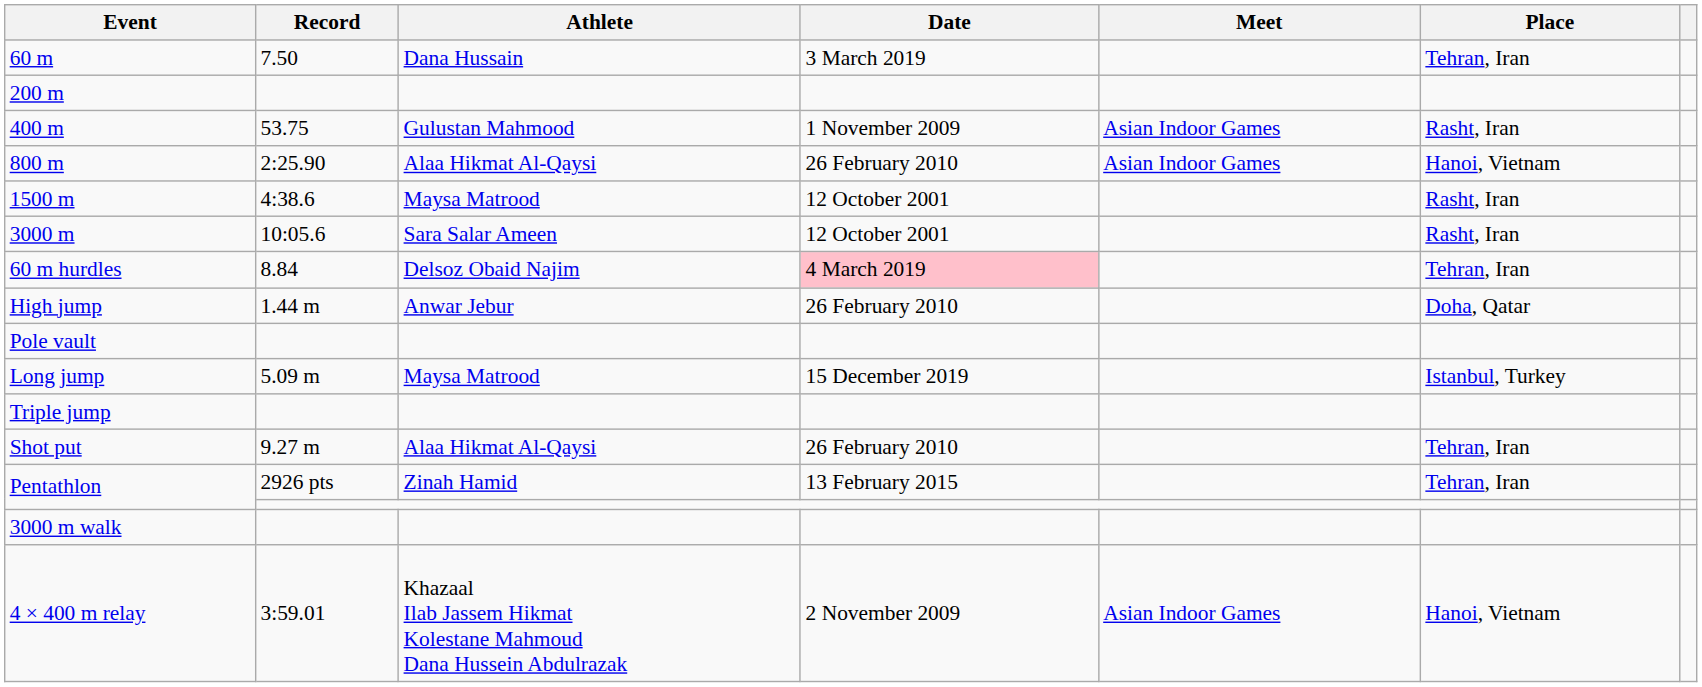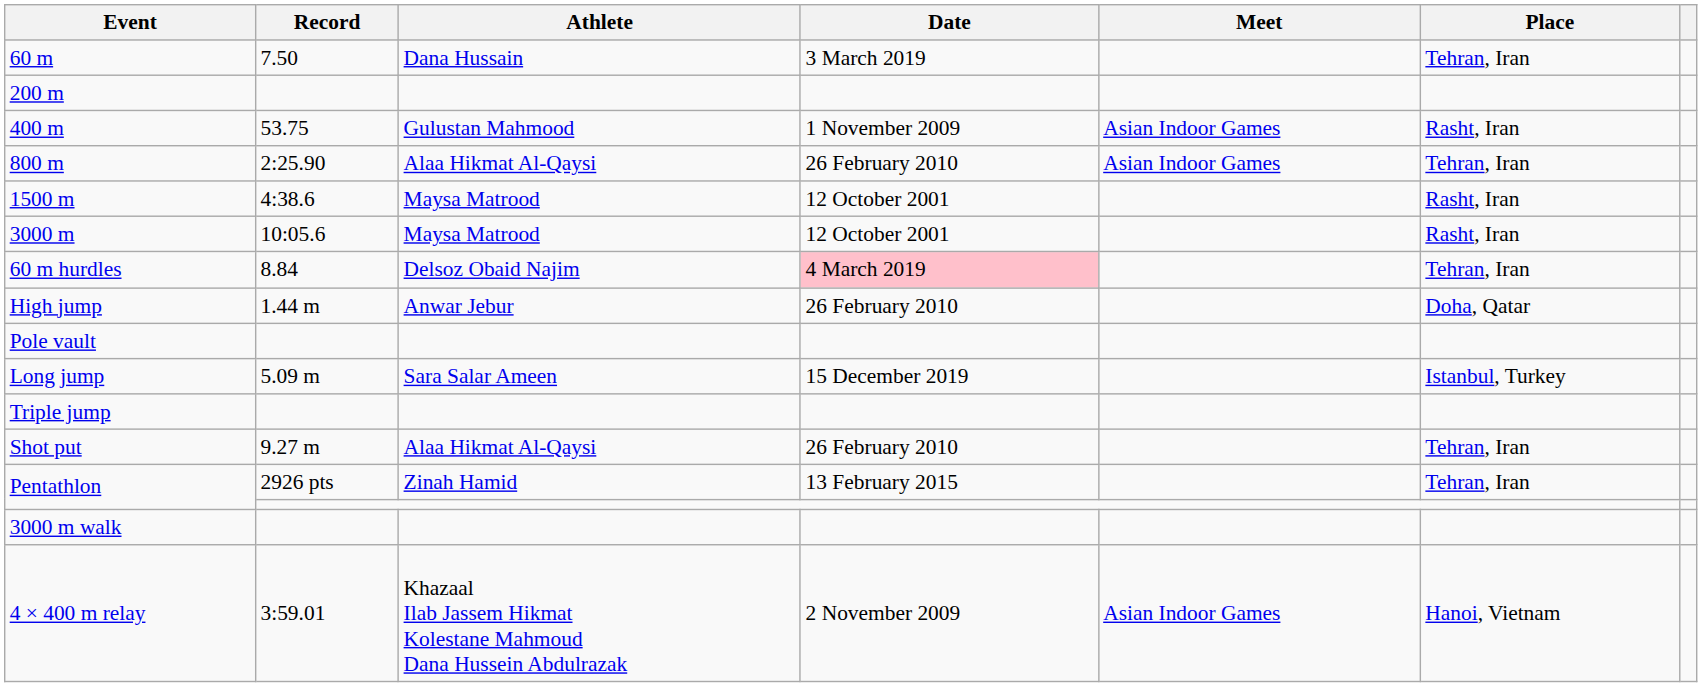 <table class="wikitable" style="font-size:95%; width: 95%;">
 <tr>
 <th>Event</th>
 <th>Record</th>
 <th>Athlete</th>
 <th>Date</th>
 <th>Meet</th>
 <th>Place</th>
 <th></th>
 </tr>
 <tr>
 <td><a href='#'>60 m</a></td>
 <td>7.50</td>
 <td><a href='#'>Dana Hussain</a></td>
 <td>3 March 2019</td>
 <td></td>
 <td><a href='#'>Tehran</a>, Iran</td>
 <td></td>
 </tr>
 <tr>
 <td><a href='#'>200 m</a></td>
 <td></td>
 <td></td>
 <td></td>
 <td></td>
 <td></td>
 <td></td>
 </tr>
 <tr>
 <td><a href='#'>400 m</a></td>
 <td>53.75</td>
 <td><a href='#'>Gulustan Mahmood</a></td>
 <td>1 November 2009</td>
 <td><a href='#'>Asian Indoor Games</a></td>
 <td><a href='#'>Rasht</a>, Iran</td>
 <td></td>
 </tr>
 <tr>
 <td><a href='#'>800 m</a></td>
 <td>2:25.90</td>
 <td><a href='#'>Alaa Hikmat Al-Qaysi</a></td>
 <td>26 February 2010</td>
 <td><a href='#'>Asian Indoor Games</a></td>
-<td><a href='#'>Hanoi</a>, Vietnam</td>
+<td><a href='#'>Tehran</a>, Iran</td>
 <td></td>
 </tr>
 <tr>
 <td><a href='#'>1500 m</a></td>
 <td>4:38.6 </td>
 <td><a href='#'>Maysa Matrood</a></td>
 <td>12 October 2001</td>
 <td></td>
 <td><a href='#'>Rasht</a>, Iran</td>
 <td></td>
 </tr>
 <tr>
 <td><a href='#'>3000 m</a></td>
 <td>10:05.6 </td>
-<td><a href='#'>Sara Salar Ameen</a></td>
+<td><a href='#'>Maysa Matrood</a></td>
 <td>12 October 2001</td>
 <td></td>
 <td><a href='#'>Rasht</a>, Iran</td>
 <td></td>
 </tr>
 <tr>
 <td><a href='#'>60 m hurdles</a></td>
 <td>8.84</td>
 <td><a href='#'>Delsoz Obaid Najim</a></td>
 <td style="background: pink;">4 March 2019</td>
 <td></td>
 <td><a href='#'>Tehran</a>, Iran</td>
 <td></td>
 </tr>
 <tr>
 <td><a href='#'>High jump</a></td>
 <td>1.44 m</td>
 <td><a href='#'>Anwar Jebur</a></td>
 <td>26 February 2010</td>
 <td></td>
 <td><a href='#'>Doha</a>, Qatar</td>
 <td></td>
 </tr>
 <tr>
 <td><a href='#'>Pole vault</a></td>
 <td></td>
 <td></td>
 <td></td>
 <td></td>
 <td></td>
 <td></td>
 </tr>
 <tr>
 <td><a href='#'>Long jump</a></td>
 <td>5.09 m</td>
-<td><a href='#'>Maysa Matrood</a></td>
+<td><a href='#'>Sara Salar Ameen</a></td>
 <td>15 December 2019</td>
 <td></td>
 <td><a href='#'>Istanbul</a>, Turkey</td>
 <td></td>
 </tr>
 <tr>
 <td><a href='#'>Triple jump</a></td>
 <td></td>
 <td></td>
 <td></td>
 <td></td>
 <td></td>
 <td></td>
 </tr>
 <tr>
 <td><a href='#'>Shot put</a></td>
 <td>9.27 m</td>
 <td><a href='#'>Alaa Hikmat Al-Qaysi</a></td>
 <td>26 February 2010</td>
 <td></td>
 <td><a href='#'>Tehran</a>, Iran</td>
 <td></td>
 </tr>
 <tr>
 <td rowspan=2><a href='#'>Pentathlon</a></td>
 <td>2926 pts</td>
 <td><a href='#'>Zinah Hamid</a></td>
 <td>13 February 2015</td>
 <td></td>
 <td><a href='#'>Tehran</a>, Iran</td>
 <td></td>
 </tr>
 <tr>
 <td colspan=5></td>
 <td></td>
 </tr>
 <tr>
 <td><a href='#'>3000 m walk</a></td>
 <td></td>
 <td></td>
 <td></td>
 <td></td>
 <td></td>
 <td></td>
 </tr>
 <tr>
 <td><a href='#'>4 × 400 m relay</a></td>
 <td>3:59.01</td>
 <td><br>Khazaal<br><a href='#'>Ilab Jassem Hikmat</a><br><a href='#'>Kolestane Mahmoud</a><br><a href='#'>Dana Hussein Abdulrazak</a></td>
 <td>2 November 2009</td>
 <td><a href='#'>Asian Indoor Games</a></td>
 <td><a href='#'>Hanoi</a>, Vietnam</td>
 <td></td>
 </tr>
 </table>
